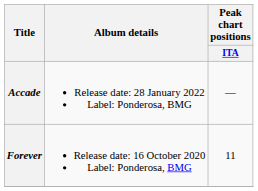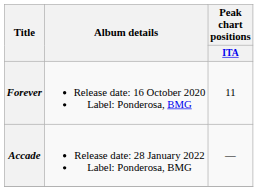 <table class="wikitable plainrowheaders" style="text-align:center;">
 <tr>
 <th scope="col" rowspan="2">Title</th>
 <th scope="col" rowspan="2">Album details</th>
 <th scope="col" colspan="1">Peak chart positions</th>
 </tr>
 <tr>
 <th scope="col" style="width:3em;font-size:90%;"><a href='#'>ITA</a><br></th>
 </tr>
 <tr>
+<th scope="row"><em>Forever</em></th>
+<td><br><ul><li>Release date: 16 October 2020</li><li>Label: Ponderosa, <a href='#'>BMG</a></li></ul></td>
+<td>11</td>
+</tr>
+<tr>
 <th scope="row"><em>Accade</em></th>
 <td><br><ul><li>Release date: 28 January 2022</li><li>Label: Ponderosa, BMG</li></ul></td>
 <td>―</td>
 </tr>
 <tr>
-<th scope="row"><em>Forever</em></th>
-<td><br><ul><li>Release date: 16 October 2020</li><li>Label: Ponderosa, <a href='#'>BMG</a></li></ul></td>
-<td>11</td>
-</tr>
-<tr>
 </tr>
 </table>
